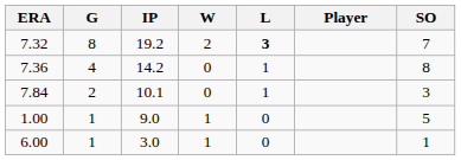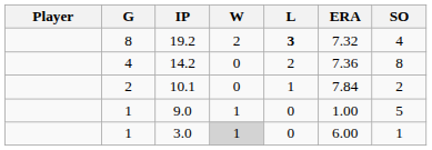 <table class="wikitable sortable">
 <tr>
-<th bgcolor="#DDDDFF" width="9%">ERA</th>
+<th bgcolor="#DDDDFF" width="16%">Player</th>
 <th bgcolor="#DDDDFF" width="9%">G</th>
 <th bgcolor="#DDDDFF" width="9%">IP</th>
 <th bgcolor="#DDDDFF" width="9%">W</th>
 <th bgcolor="#DDDDFF" width="9%">L</th>
-<th bgcolor="#DDDDFF" width="16%">Player</th>
+<th bgcolor="#DDDDFF" width="9%">ERA</th>
 <th bgcolor="#DDDDFF" width="9%">SO</th>
 </tr>
 <tr align="center">
-<td>7.32</td>
+<td></td>
 <td>8</td>
 <td>19.2</td>
 <td>2</td>
 <td><strong>3</strong></td>
-<td></td>
-<td>7</td>
+<td>7.32</td>
+<td>4</td>
 </tr>
 <tr align="center">
-<td>7.36</td>
+<td></td>
 <td>4</td>
 <td>14.2</td>
 <td>0</td>
-<td>1</td>
-<td></td>
+<td>2</td>
+<td>7.36</td>
 <td>8</td>
 </tr>
 <tr align="center">
-<td>7.84</td>
+<td></td>
 <td>2</td>
 <td>10.1</td>
 <td>0</td>
 <td>1</td>
-<td></td>
-<td>3</td>
+<td>7.84</td>
+<td>2</td>
 </tr>
 <tr align="center">
-<td>1.00</td>
+<td></td>
 <td>1</td>
 <td>9.0</td>
 <td>1</td>
 <td>0</td>
-<td></td>
+<td>1.00</td>
 <td>5</td>
 </tr>
 <tr align="center">
-<td>6.00</td>
+<td></td>
 <td>1</td>
 <td>3.0</td>
-<td>1</td>
+<td style="background: lightgrey;">1</td>
 <td>0</td>
-<td></td>
+<td>6.00</td>
 <td>1</td>
 </tr>
 </table>
